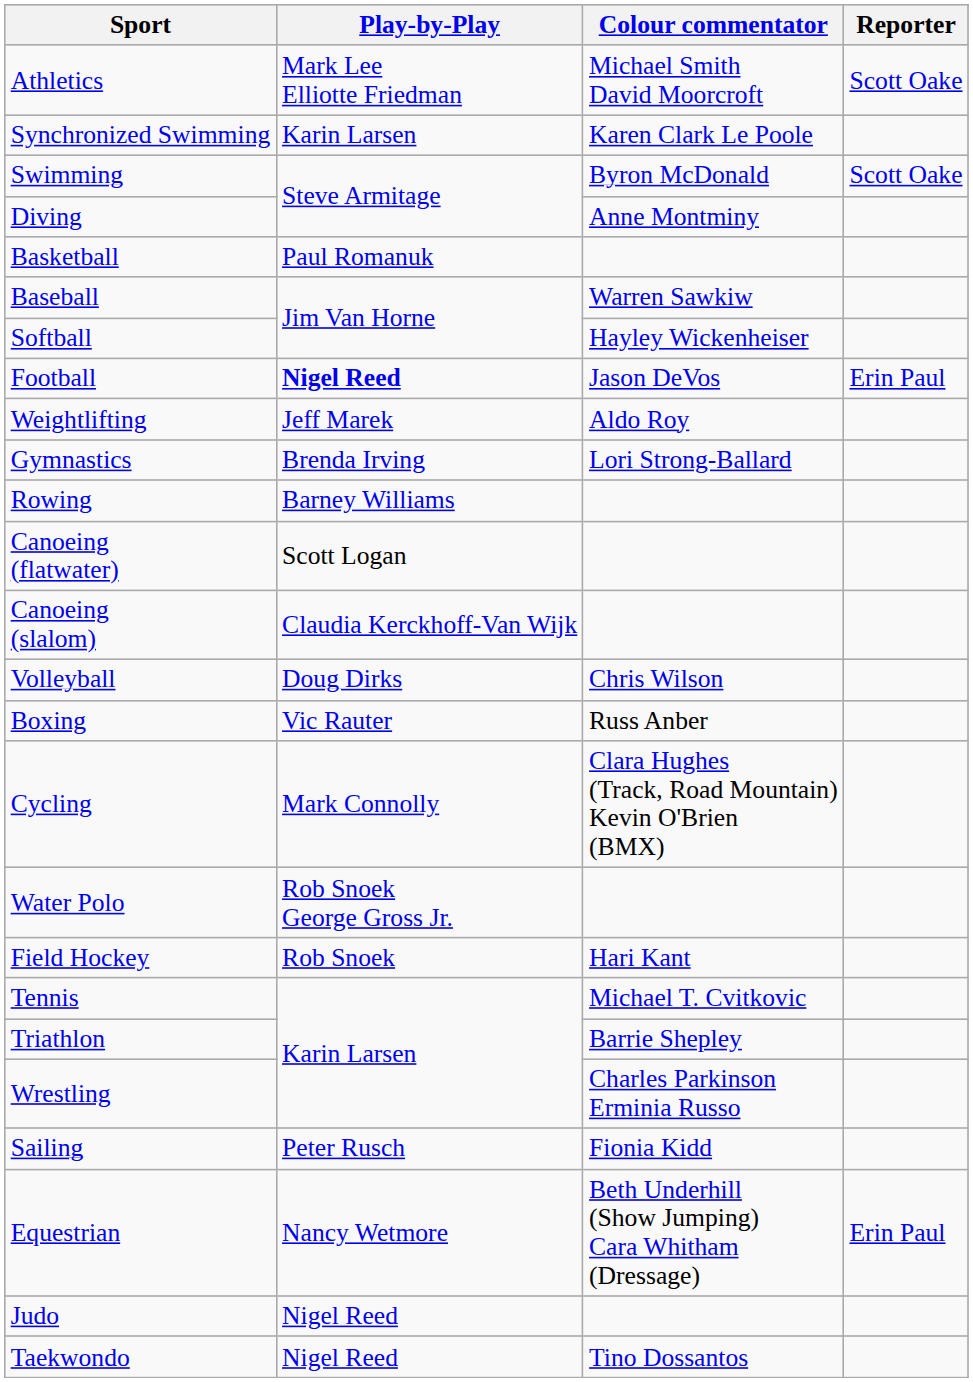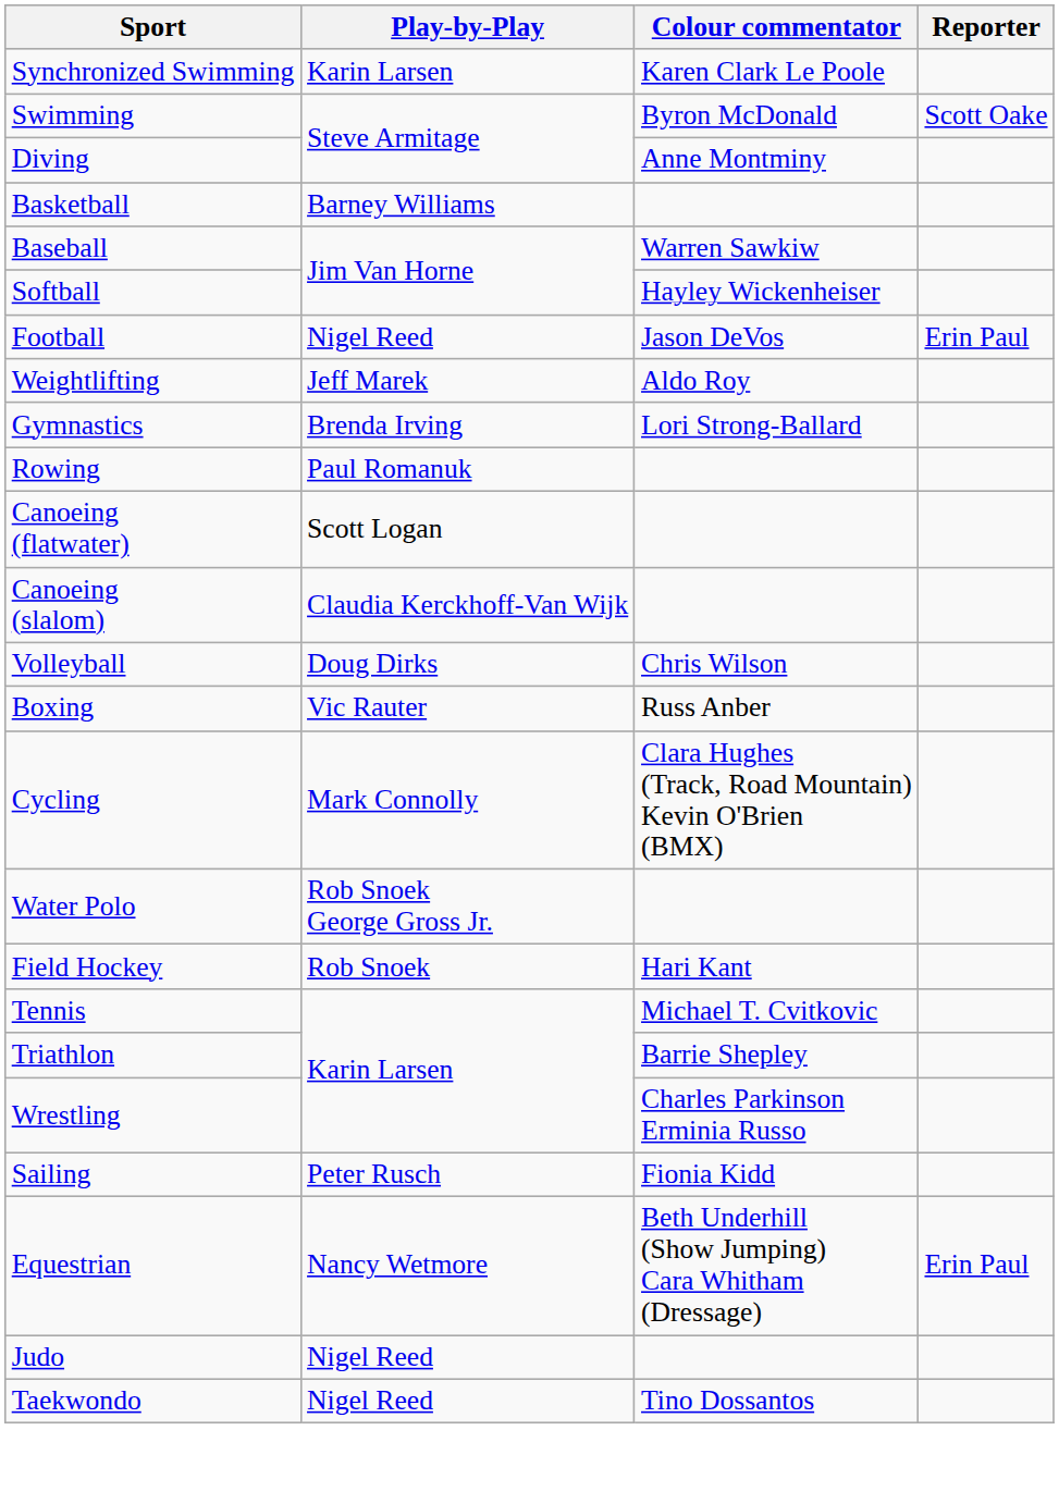 <table class="wikitable">
 <tr>
 <th>Sport</th>
 <th><a href='#'>Play-by-Play</a></th>
 <th><a href='#'>Colour commentator</a></th>
 <th>Reporter</th>
-</tr>
-<tr>
-<td><a href='#'>Athletics</a></td>
-<td><a href='#'>Mark Lee</a> <br><a href='#'>Elliotte Friedman</a></td>
-<td><a href='#'>Michael Smith</a> <br><a href='#'>David Moorcroft</a></td>
-<td><a href='#'>Scott Oake</a></td>
 </tr>
 <tr>
 <td><a href='#'>Synchronized Swimming</a></td>
 <td><a href='#'>Karin Larsen</a></td>
 <td><a href='#'>Karen Clark Le Poole</a></td>
 <td></td>
 </tr>
 <tr>
 <td><a href='#'>Swimming</a></td>
 <td rowspan="2"><a href='#'>Steve Armitage</a></td>
 <td><a href='#'>Byron McDonald</a></td>
 <td><a href='#'>Scott Oake</a></td>
 </tr>
 <tr>
 <td><a href='#'>Diving</a></td>
 <td><a href='#'>Anne Montminy</a></td>
 <td></td>
 </tr>
 <tr>
 <td><a href='#'>Basketball</a></td>
-<td><a href='#'>Paul Romanuk</a></td>
+<td><a href='#'>Barney Williams</a></td>
 <td></td>
 <td></td>
 </tr>
 <tr>
 <td><a href='#'>Baseball</a></td>
 <td rowspan="2"><a href='#'>Jim Van Horne</a></td>
 <td><a href='#'>Warren Sawkiw</a></td>
 <td></td>
 </tr>
 <tr>
 <td><a href='#'>Softball</a></td>
 <td><a href='#'>Hayley Wickenheiser</a></td>
 <td></td>
 </tr>
 <tr>
 <td><a href='#'>Football</a></td>
-<td><strong><a href='#'>Nigel Reed</a></strong></td>
+<td><a href='#'>Nigel Reed</a></td>
 <td><a href='#'>Jason DeVos</a></td>
 <td><a href='#'>Erin Paul</a></td>
 </tr>
 <tr>
 <td><a href='#'>Weightlifting</a></td>
 <td><a href='#'>Jeff Marek</a></td>
 <td><a href='#'>Aldo Roy</a></td>
 <td></td>
 </tr>
 <tr>
 <td><a href='#'>Gymnastics</a></td>
 <td><a href='#'>Brenda Irving</a></td>
 <td><a href='#'>Lori Strong-Ballard</a></td>
 <td></td>
 </tr>
 <tr>
 <td><a href='#'>Rowing</a></td>
-<td><a href='#'>Barney Williams</a></td>
+<td><a href='#'>Paul Romanuk</a></td>
 <td></td>
 <td></td>
 </tr>
 <tr>
 <td><a href='#'>Canoeing <br> (flatwater)</a></td>
 <td>Scott Logan</td>
 <td></td>
 <td></td>
 </tr>
 <tr>
 <td><a href='#'>Canoeing <br> (slalom)</a></td>
 <td><a href='#'>Claudia Kerckhoff-Van Wijk</a></td>
 <td></td>
 <td></td>
 </tr>
 <tr>
 <td><a href='#'>Volleyball</a></td>
 <td><a href='#'>Doug Dirks</a></td>
 <td><a href='#'>Chris Wilson</a></td>
 <td></td>
 </tr>
 <tr>
 <td><a href='#'>Boxing</a></td>
 <td><a href='#'>Vic Rauter</a></td>
 <td>Russ Anber</td>
 <td></td>
 </tr>
 <tr>
 <td><a href='#'>Cycling</a></td>
 <td><a href='#'>Mark Connolly</a></td>
 <td><a href='#'>Clara Hughes</a> <br> (Track, Road Mountain) <br> Kevin O'Brien <br> (BMX)</td>
 <td></td>
 </tr>
 <tr>
 <td><a href='#'>Water Polo</a></td>
 <td><a href='#'>Rob Snoek</a>  <br><a href='#'>George Gross Jr.</a></td>
 <td></td>
 <td></td>
 </tr>
 <tr>
 <td><a href='#'>Field Hockey</a></td>
 <td><a href='#'>Rob Snoek</a></td>
 <td><a href='#'>Hari Kant</a></td>
 <td></td>
 </tr>
 <tr>
 <td><a href='#'>Tennis</a></td>
 <td rowspan="3"><a href='#'>Karin Larsen</a></td>
 <td><a href='#'>Michael T. Cvitkovic</a></td>
 <td></td>
 </tr>
 <tr>
 <td><a href='#'>Triathlon</a></td>
 <td><a href='#'>Barrie Shepley</a></td>
 <td></td>
 </tr>
 <tr>
 <td><a href='#'>Wrestling</a></td>
 <td><a href='#'>Charles Parkinson</a> <br> <a href='#'>Erminia Russo</a></td>
 <td></td>
 </tr>
 <tr>
 <td><a href='#'>Sailing</a></td>
 <td><a href='#'>Peter Rusch</a></td>
 <td><a href='#'>Fionia Kidd</a></td>
 <td></td>
 </tr>
 <tr>
 <td><a href='#'>Equestrian</a></td>
 <td><a href='#'>Nancy Wetmore</a></td>
 <td><a href='#'>Beth Underhill</a> <br>(Show Jumping) <br><a href='#'>Cara Whitham</a> <br>(Dressage)</td>
 <td><a href='#'>Erin Paul</a></td>
 </tr>
 <tr>
 <td><a href='#'>Judo</a></td>
 <td><a href='#'>Nigel Reed</a></td>
 <td></td>
 <td></td>
 </tr>
 <tr>
 <td><a href='#'>Taekwondo</a></td>
 <td><a href='#'>Nigel Reed</a></td>
 <td><a href='#'>Tino Dossantos</a></td>
 <td></td>
 </tr>
 </table>
